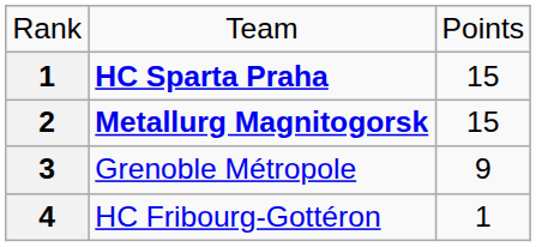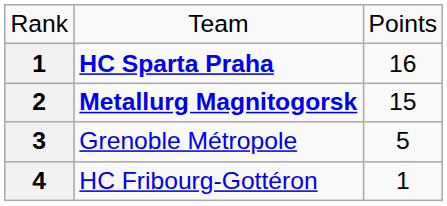 <table class="wikitable" style="text-align: center;">
 <tr>
 <td>Rank</td>
 <td>Team</td>
 <td>Points</td>
 </tr>
 <tr>
 <th>1</th>
 <td style="text-align: left;"> <strong><a href='#'>HC Sparta Praha</a></strong></td>
-<td>15</td>
+<td>16</td>
 </tr>
 <tr>
 <th>2</th>
 <td style="text-align: left;"> <strong><a href='#'>Metallurg Magnitogorsk</a></strong></td>
 <td>15</td>
 </tr>
 <tr>
 <th>3</th>
 <td style="text-align: left;"> <a href='#'>Grenoble Métropole</a></td>
-<td>9</td>
+<td>5</td>
 </tr>
 <tr>
 <th>4</th>
 <td style="text-align: left;"> <a href='#'>HC Fribourg-Gottéron</a></td>
 <td>1</td>
 </tr>
 </table>
